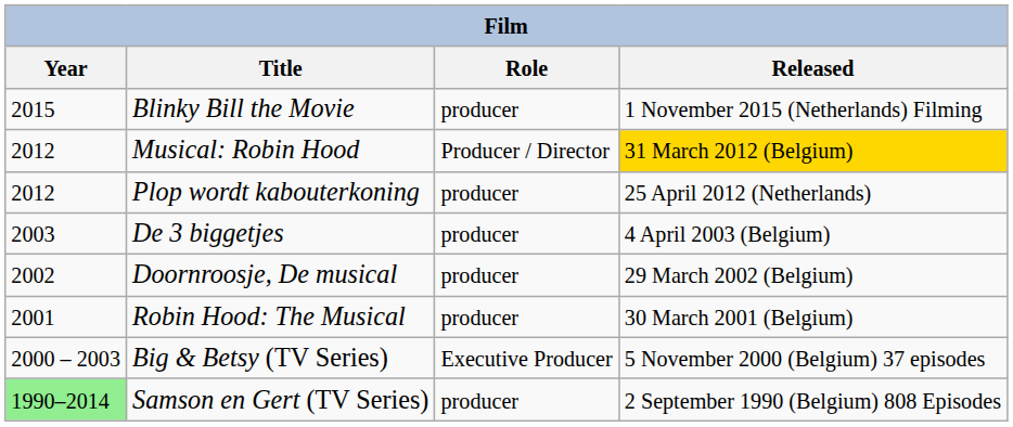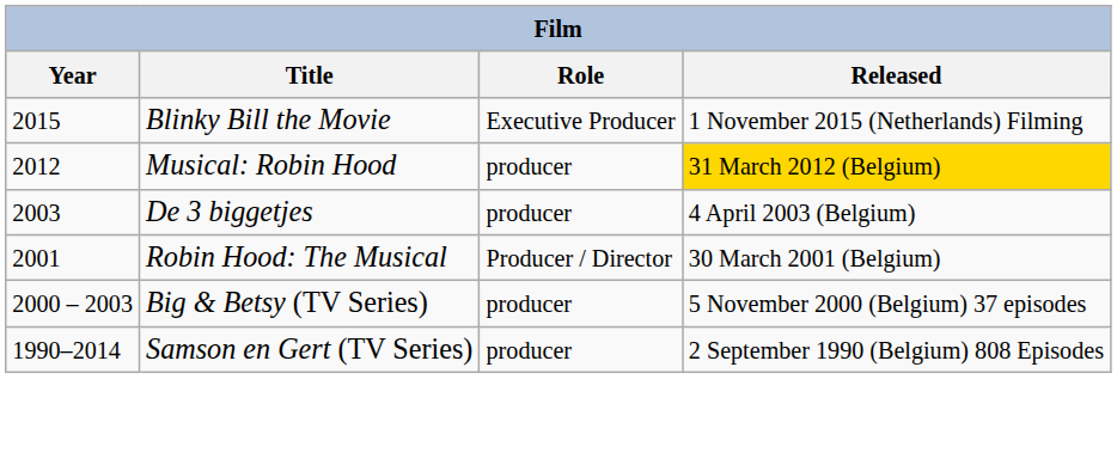 <table class="wikitable">
 <tr style="background:#ccc; text-align:center;">
 <th colspan="4" style="background: LightSteelBlue;"><small>Film</small></th>
 </tr>
 <tr style="background:#ccc; text-align:center;">
 <th><small>Year</small></th>
 <th><small>Title</small></th>
 <th><small>Role</small></th>
 <th><small>Released</small></th>
 </tr>
 <tr>
 <td><small>2015</small></td>
 <td><em>Blinky Bill the Movie</em></td>
-<td><small>producer</small></td>
+<td><small>Executive Producer</small></td>
 <td><small>1 November 2015 (Netherlands) Filming</small></td>
 </tr>
 <tr>
 <td><small>2012</small></td>
 <td><em>Musical: Robin Hood</em> </td>
-<td><small>Producer / Director</small></td>
+<td><small>producer</small></td>
 <td style="background: gold;"><small>31 March 2012 (Belgium)</small></td>
-</tr>
-<tr>
-<td><small>2012</small></td>
-<td><em>Plop wordt kabouterkoning</em></td>
-<td><small>producer</small></td>
-<td><small>25 April 2012 (Netherlands)</small></td>
 </tr>
 <tr>
 <td><small>2003</small></td>
 <td><em>De 3 biggetjes</em></td>
 <td><small>producer</small></td>
 <td><small>4 April 2003 (Belgium)</small></td>
 </tr>
 <tr>
-<td><small>2002</small></td>
-<td><em>Doornroosje, De musical</em></td>
-<td><small>producer</small></td>
-<td><small>29 March 2002 (Belgium)</small></td>
-</tr>
-<tr>
 <td><small>2001</small></td>
 <td><em>Robin Hood: The Musical</em> </td>
-<td><small>producer</small></td>
+<td><small>Producer / Director</small></td>
 <td><small>30 March 2001 (Belgium)</small></td>
 </tr>
 <tr>
 <td><small>2000 – 2003</small></td>
 <td><em>Big & Betsy</em> (TV Series)</td>
-<td><small>Executive Producer</small></td>
+<td><small>producer</small></td>
 <td><small>5 November 2000 (Belgium) 37 episodes</small></td>
 </tr>
 <tr>
-<td style="background: lightgreen;"><small>1990–2014</small></td>
+<td><small>1990–2014</small></td>
 <td><em>Samson en Gert</em> (TV Series)</td>
 <td><small>producer</small></td>
 <td><small>2 September 1990 (Belgium) 808 Episodes</small></td>
 </tr>
 </table>
